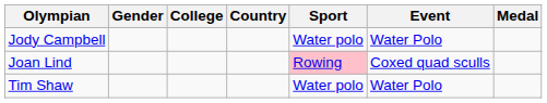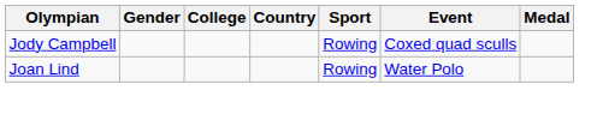 <table class="wikitable">
 <tr>
 <th>Olympian</th>
 <th>Gender</th>
 <th>College</th>
 <th>Country</th>
 <th>Sport</th>
 <th>Event</th>
 <th>Medal</th>
 </tr>
 <tr>
 <td><a href='#'>Jody Campbell</a></td>
 <td></td>
 <td></td>
 <td></td>
-<td><a href='#'>Water polo</a></td>
-<td><a href='#'>Water Polo</a></td>
+<td><a href='#'>Rowing</a></td>
+<td><a href='#'>Coxed quad sculls</a></td>
 <td></td>
 </tr>
 <tr>
 <td><a href='#'>Joan Lind</a></td>
 <td></td>
 <td></td>
 <td></td>
-<td style="background: pink;"><a href='#'>Rowing</a></td>
-<td><a href='#'>Coxed quad sculls</a></td>
-<td></td>
-</tr>
-<tr>
-<td><a href='#'>Tim Shaw</a></td>
-<td></td>
-<td></td>
-<td></td>
-<td><a href='#'>Water polo</a></td>
+<td><a href='#'>Rowing</a></td>
 <td><a href='#'>Water Polo</a></td>
 <td></td>
 </tr>
 </table>
